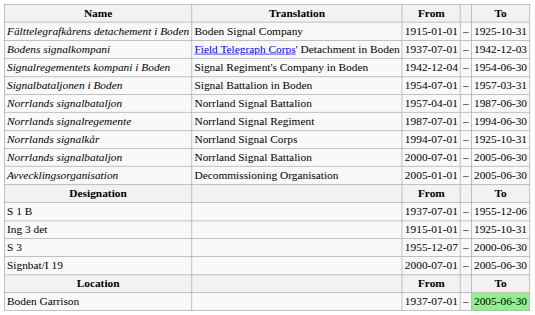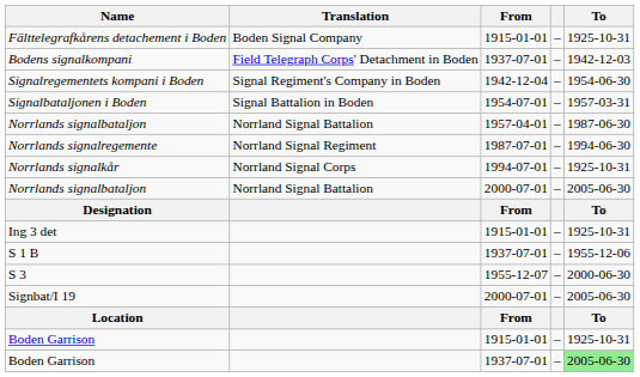 <table class="wikitable">
 <tr>
 <th style="font-weight:bold;">Name</th>
 <th style="font-weight:bold;">Translation</th>
 <th style="text-align: center; font-weight:bold;">From</th>
 <th></th>
 <th style="text-align: center; font-weight:bold;">To</th>
 </tr>
 <tr>
 <td style="font-style:italic;">Fälttelegrafkårens detachement i Boden</td>
 <td>Boden Signal Company</td>
 <td>1915-01-01</td>
 <td>–</td>
 <td>1925-10-31</td>
 </tr>
 <tr>
 <td style="font-style:italic;">Bodens signalkompani</td>
 <td><a href='#'>Field Telegraph Corps</a>' Detachment in Boden</td>
 <td>1937-07-01</td>
 <td>–</td>
 <td>1942-12-03</td>
 </tr>
 <tr>
 <td style="font-style:italic;">Signalregementets kompani i Boden</td>
 <td>Signal Regiment's Company in Boden</td>
 <td>1942-12-04</td>
 <td>–</td>
 <td>1954-06-30</td>
 </tr>
 <tr>
 <td style="font-style:italic;">Signalbataljonen i Boden</td>
 <td>Signal Battalion in Boden</td>
 <td>1954-07-01</td>
 <td>–</td>
 <td>1957-03-31</td>
 </tr>
 <tr>
 <td style="font-style:italic;">Norrlands signalbataljon</td>
 <td>Norrland Signal Battalion</td>
 <td>1957-04-01</td>
 <td>–</td>
 <td>1987-06-30</td>
 </tr>
 <tr>
 <td style="font-style:italic;">Norrlands signalregemente</td>
 <td>Norrland Signal Regiment</td>
 <td>1987-07-01</td>
 <td>–</td>
 <td>1994-06-30</td>
 </tr>
 <tr>
 <td style="font-style:italic;">Norrlands signalkår</td>
 <td>Norrland Signal Corps</td>
 <td>1994-07-01</td>
 <td>–</td>
 <td style="text-align: center;">1925-10-31</td>
 </tr>
 <tr>
 <td style="font-style:italic;">Norrlands signalbataljon</td>
 <td>Norrland Signal Battalion</td>
 <td>2000-07-01</td>
 <td>–</td>
 <td>2005-06-30</td>
 </tr>
 <tr>
-<td style="font-style:italic;">Avvecklingsorganisation</td>
-<td>Decommissioning Organisation</td>
-<td>2005-01-01</td>
-<td>–</td>
-<td>2005-06-30</td>
-</tr>
-<tr>
 <th style="font-weight:bold;">Designation</th>
 <th style="font-weight:bold;"></th>
 <th style="text-align: center; font-weight:bold;">From</th>
 <th></th>
 <th style="text-align: center; font-weight:bold;">To</th>
 </tr>
 <tr>
+<td>Ing 3 det</td>
+<td></td>
+<td style="text-align: center;">1915-01-01</td>
+<td style="text-align: center;">–</td>
+<td style="text-align: center;">1925-10-31</td>
+</tr>
+<tr>
 <td>S 1 B</td>
 <td></td>
 <td style="text-align: center;">1937-07-01</td>
 <td style="text-align: center;">–</td>
 <td style="text-align: center;">1955-12-06</td>
-</tr>
-<tr>
-<td>Ing 3 det</td>
-<td></td>
-<td style="text-align: center;">1915-01-01</td>
-<td style="text-align: center;">–</td>
-<td style="text-align: center;">1925-10-31</td>
 </tr>
 <tr>
 <td>S 3</td>
 <td></td>
 <td style="text-align: center;">1955-12-07</td>
 <td style="text-align: center;">–</td>
 <td style="text-align: center;">2000-06-30</td>
 </tr>
 <tr>
 <td>Signbat/I 19</td>
 <td></td>
 <td style="text-align: center;">2000-07-01</td>
 <td style="text-align: center;">–</td>
 <td style="text-align: center;">2005-06-30</td>
 </tr>
 <tr>
 <th style="font-weight:bold;">Location</th>
 <th style="font-weight:bold;"></th>
 <th style="text-align: center; font-weight:bold;">From</th>
 <th></th>
 <th style="text-align: center; font-weight:bold;">To</th>
 </tr>
 <tr>
+<td><a href='#'>Boden Garrison</a></td>
+<td></td>
+<td style="text-align: center;">1915-01-01</td>
+<td style="text-align: center;">–</td>
+<td style="text-align: center;">1925-10-31</td>
+</tr>
+<tr>
 <td>Boden Garrison</td>
 <td></td>
 <td style="text-align: center;">1937-07-01</td>
 <td style="text-align: center;">–</td>
 <td style="background: lightgreen; text-align: center;">2005-06-30</td>
 </tr>
 </table>
